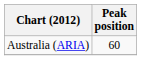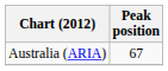 <table class="wikitable sortable">
 <tr>
 <th>Chart (2012)</th>
 <th>Peak<br>position</th>
 </tr>
 <tr>
 <td>Australia (<a href='#'>ARIA</a>)</td>
-<td align="center">60</td>
+<td align="center">67</td>
 </tr>
 <tr>
 </tr>
 <tr>
 </tr>
 </table>
